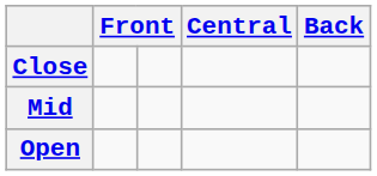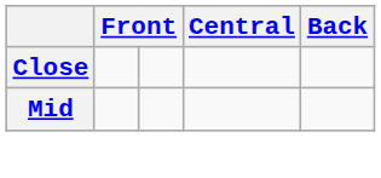 <table class="wikitable" style="text-align: center; margin: 0 auto;">
 <tr>
 <th></th>
 <th colspan="2"><a href='#'>Front</a></th>
 <th><a href='#'>Central</a></th>
 <th><a href='#'>Back</a></th>
 </tr>
 <tr>
 <th><a href='#'>Close</a></th>
 <td></td>
 <td></td>
 <td></td>
 <td></td>
 </tr>
 <tr>
 <th><a href='#'>Mid</a></th>
 <td></td>
 <td></td>
 <td></td>
 <td></td>
 </tr>
-<tr>
-<th><a href='#'>Open</a></th>
-<td></td>
-<td></td>
-<td></td>
-<td></td>
-</tr>
 </table>
